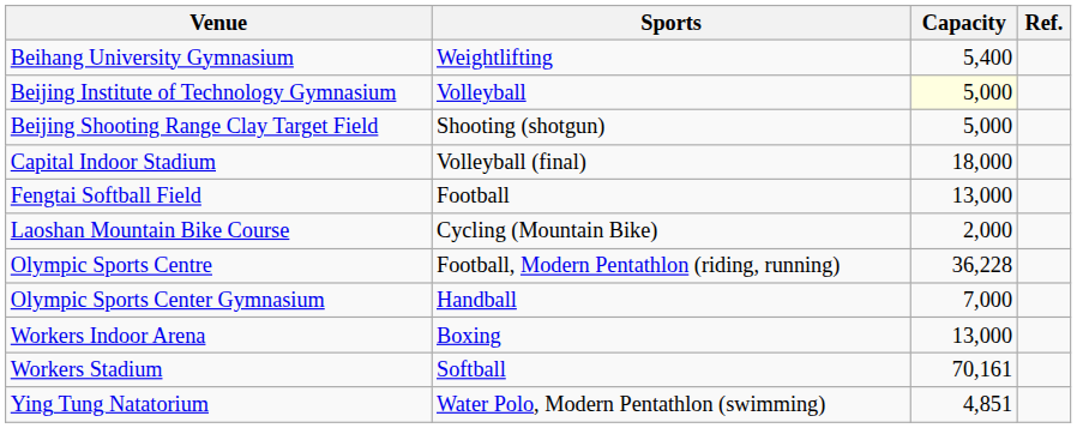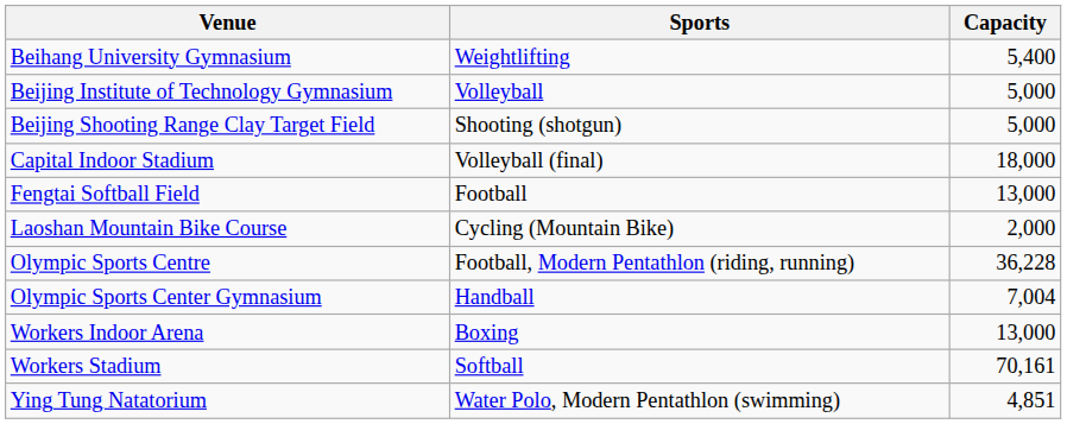 <table class="wikitable sortable" width=780px>
 <tr>
 <th width=40%>Venue</th>
 <th class="unsortable" width=45%>Sports</th>
 <th width=10%>Capacity</th>
-<th class="unsortable">Ref.</th>
 </tr>
 <tr>
 <td><a href='#'>Beihang University Gymnasium</a></td>
 <td><a href='#'>Weightlifting</a></td>
 <td align="right">5,400</td>
-<td align=center></td>
 </tr>
 <tr>
 <td><a href='#'>Beijing Institute of Technology Gymnasium</a></td>
 <td><a href='#'>Volleyball</a></td>
-<td align="right" style="background: lightyellow;">5,000</td>
-<td align=center></td>
+<td align="right">5,000</td>
 </tr>
 <tr>
 <td><a href='#'>Beijing Shooting Range Clay Target Field</a></td>
 <td>Shooting (shotgun)</td>
 <td align="right">5,000</td>
-<td align=center></td>
 </tr>
 <tr>
 <td><a href='#'>Capital Indoor Stadium</a></td>
 <td>Volleyball (final)</td>
 <td align="right">18,000</td>
-<td align=center></td>
 </tr>
 <tr>
 <td><a href='#'>Fengtai Softball Field</a></td>
 <td>Football</td>
 <td align="right">13,000</td>
-<td align=center></td>
 </tr>
 <tr>
 <td><a href='#'>Laoshan Mountain Bike Course</a></td>
 <td>Cycling (Mountain Bike)</td>
 <td align="right">2,000</td>
-<td align=center></td>
 </tr>
 <tr>
 <td><a href='#'>Olympic Sports Centre</a></td>
 <td>Football, <a href='#'>Modern Pentathlon</a> (riding, running)</td>
 <td align="right">36,228</td>
-<td align=center></td>
 </tr>
 <tr>
 <td><a href='#'>Olympic Sports Center Gymnasium</a></td>
 <td><a href='#'>Handball</a></td>
-<td align="right">7,000</td>
-<td align=center></td>
+<td align="right">7,004</td>
 </tr>
 <tr>
 <td><a href='#'>Workers Indoor Arena</a></td>
 <td><a href='#'>Boxing</a></td>
 <td align="right">13,000</td>
-<td align=center></td>
 </tr>
 <tr>
 <td><a href='#'>Workers Stadium</a></td>
 <td><a href='#'>Softball</a></td>
 <td align="right">70,161</td>
-<td align=center></td>
 </tr>
 <tr>
 <td><a href='#'>Ying Tung Natatorium</a></td>
 <td><a href='#'>Water Polo</a>, Modern Pentathlon (swimming)</td>
 <td align="right">4,851</td>
-<td align=center></td>
 </tr>
 </table>
